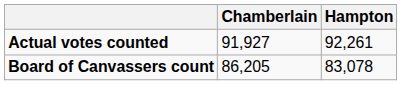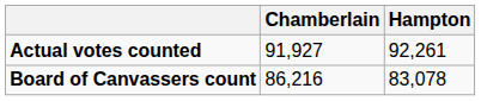 <table class="wikitable floatright">
 <tr>
 <th></th>
 <th>Chamberlain</th>
 <th>Hampton</th>
 </tr>
 <tr style="text-align: left;">
 <td><strong>Actual votes counted</strong></td>
 <td>91,927</td>
 <td>92,261</td>
 </tr>
 <tr>
 <td><strong>Board of Canvassers count</strong></td>
-<td>86,205</td>
+<td>86,216</td>
 <td>83,078</td>
 </tr>
 </table>
